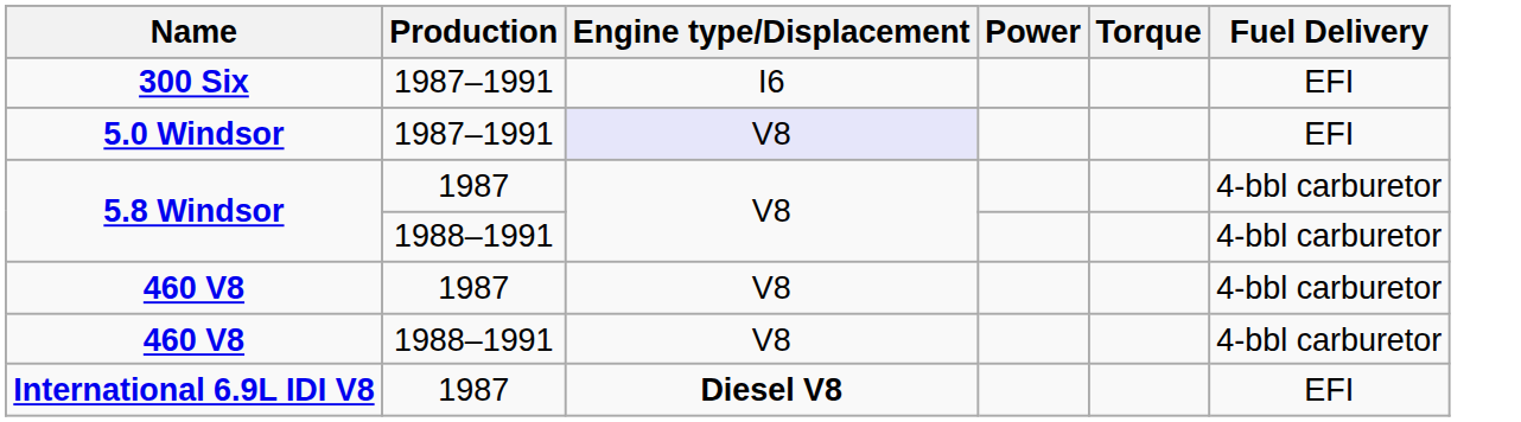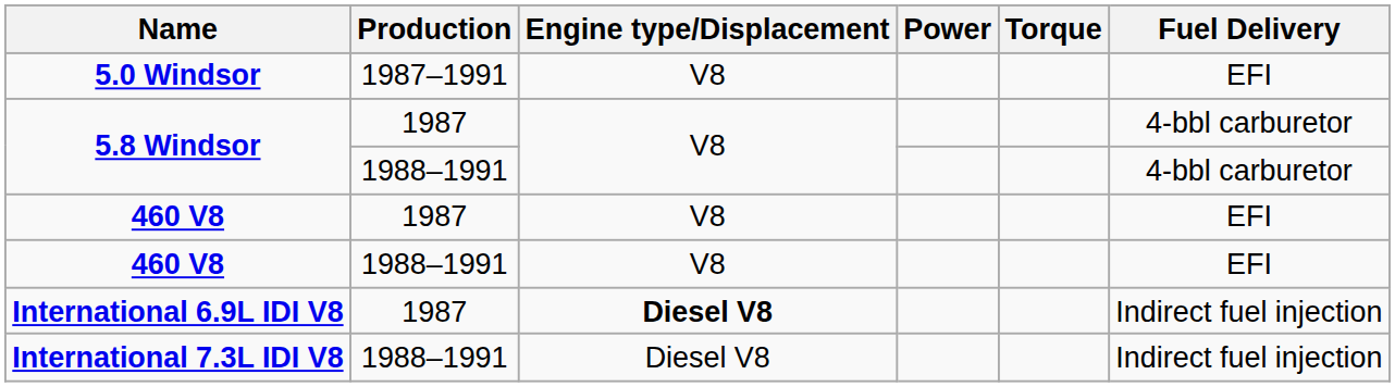 <table class="wikitable" style="text-align: center; font-size: 88%;">
 <tr>
 <th>Name</th>
 <th>Production</th>
 <th>Engine type/Displacement</th>
 <th>Power</th>
 <th>Torque</th>
 <th>Fuel Delivery</th>
 </tr>
 <tr>
-<td><strong><a href='#'>300 Six</a></strong></td>
-<td>1987–1991</td>
-<td> I6</td>
-<td></td>
-<td></td>
-<td>EFI</td>
-</tr>
-<tr>
 <td><strong><a href='#'>5.0 Windsor</a></strong></td>
 <td>1987–1991</td>
-<td style="background: lavender;"> V8</td>
+<td> V8</td>
 <td></td>
 <td></td>
 <td>EFI</td>
 </tr>
 <tr>
 <td rowspan="2"><strong><a href='#'>5.8 Windsor</a></strong></td>
 <td>1987</td>
 <td rowspan="2"> V8</td>
 <td></td>
 <td></td>
 <td>4-bbl carburetor</td>
 </tr>
 <tr>
 <td>1988–1991</td>
 <td></td>
 <td></td>
 <td>4-bbl carburetor</td>
 </tr>
 <tr>
 <td><strong> <a href='#'>460 V8</a> </strong></td>
 <td>1987</td>
 <td> V8</td>
 <td></td>
 <td></td>
-<td>4-bbl carburetor</td>
+<td>EFI</td>
 </tr>
 <tr>
 <td><strong> <a href='#'>460 V8</a> </strong></td>
 <td>1988–1991</td>
 <td> V8</td>
 <td></td>
 <td></td>
-<td>4-bbl carburetor</td>
+<td>EFI</td>
 </tr>
 <tr>
 <td><strong>  <a href='#'>International 6.9L IDI V8</a></strong></td>
 <td>1987</td>
 <td><strong> Diesel V8</strong></td>
 <td></td>
 <td></td>
-<td>EFI</td>
+<td>Indirect fuel injection</td>
+</tr>
+<tr>
+<td><strong>  <a href='#'>International 7.3L IDI V8</a> </strong></td>
+<td>1988–1991</td>
+<td> Diesel V8</td>
+<td></td>
+<td></td>
+<td>Indirect fuel injection</td>
 </tr>
 </table>
